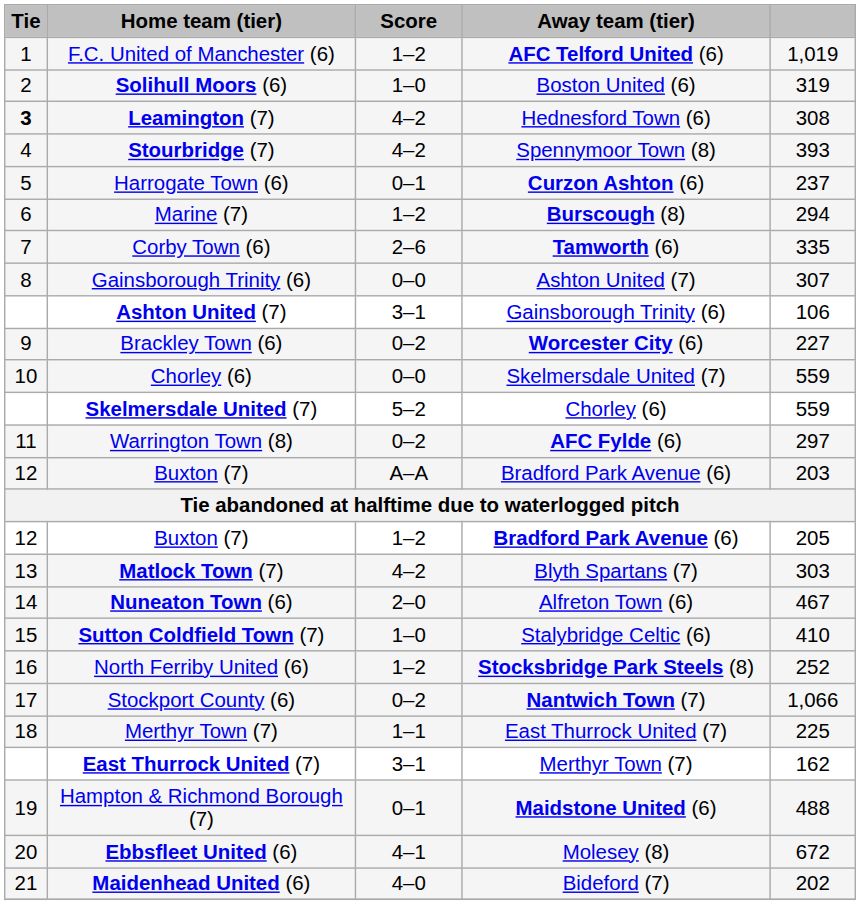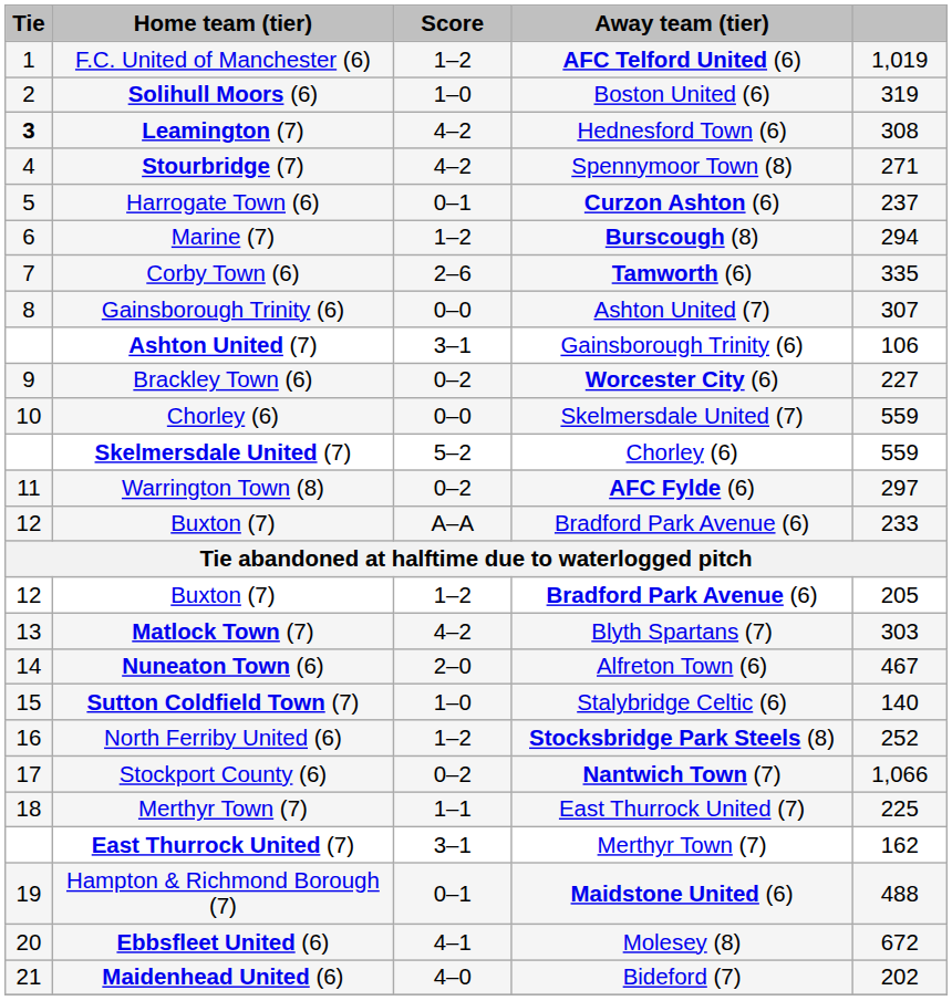 <table class="wikitable" style="width: 600px; background:WhiteSmoke; text-align:center; font-size:90%">
 <tr>
 <td scope="col" style="width:  5.00%; background:silver;"><strong>Tie</strong></td>
 <td scope="col" style="width: 36.25%; background:silver;"><strong>Home team (tier)</strong></td>
 <td scope="col" style="width: 12.50%; background:silver;"><strong>Score</strong></td>
 <td scope="col" style="width: 36.25%; background:silver;"><strong>Away team (tier)</strong></td>
 <td scope="col" style="width: 10.00%; background:silver;"><strong></strong></td>
 </tr>
 <tr>
 <td>1</td>
 <td><a href='#'>F.C. United of Manchester</a> (6)</td>
 <td>1–2</td>
 <td><strong><a href='#'>AFC Telford United</a></strong> (6)</td>
 <td>1,019</td>
 </tr>
 <tr>
 <td>2</td>
 <td><strong><a href='#'>Solihull Moors</a></strong> (6)</td>
 <td>1–0</td>
 <td><a href='#'>Boston United</a> (6)</td>
 <td>319</td>
 </tr>
 <tr>
 <td><strong>3</strong></td>
 <td><strong><a href='#'>Leamington</a></strong> (7)</td>
 <td>4–2</td>
 <td><a href='#'>Hednesford Town</a> (6)</td>
 <td>308</td>
 </tr>
 <tr>
 <td>4</td>
 <td><strong><a href='#'>Stourbridge</a></strong> (7)</td>
 <td>4–2</td>
 <td><a href='#'>Spennymoor Town</a> (8)</td>
-<td>393</td>
+<td>271</td>
 </tr>
 <tr>
 <td>5</td>
 <td><a href='#'>Harrogate Town</a> (6)</td>
 <td>0–1</td>
 <td><strong><a href='#'>Curzon Ashton</a></strong> (6)</td>
 <td>237</td>
 </tr>
 <tr>
 <td>6</td>
 <td><a href='#'>Marine</a> (7)</td>
 <td>1–2</td>
 <td><strong><a href='#'>Burscough</a></strong> (8)</td>
 <td>294</td>
 </tr>
 <tr>
 <td>7</td>
 <td><a href='#'>Corby Town</a> (6)</td>
 <td>2–6</td>
 <td><strong><a href='#'>Tamworth</a></strong> (6)</td>
 <td>335</td>
 </tr>
 <tr>
 <td>8</td>
 <td><a href='#'>Gainsborough Trinity</a> (6)</td>
 <td>0–0</td>
 <td><a href='#'>Ashton United</a> (7)</td>
 <td>307</td>
 </tr>
 <tr style="background:white;">
 <td><em></em></td>
 <td><strong><a href='#'>Ashton United</a></strong> (7)</td>
 <td>3–1</td>
 <td><a href='#'>Gainsborough Trinity</a> (6)</td>
 <td>106</td>
 </tr>
 <tr>
 <td>9</td>
 <td><a href='#'>Brackley Town</a> (6)</td>
 <td>0–2</td>
 <td><strong><a href='#'>Worcester City</a></strong> (6)</td>
 <td>227</td>
 </tr>
 <tr>
 <td>10</td>
 <td><a href='#'>Chorley</a> (6)</td>
 <td>0–0</td>
 <td><a href='#'>Skelmersdale United</a> (7)</td>
 <td>559</td>
 </tr>
 <tr style="background:white;">
 <td><em></em></td>
 <td><strong><a href='#'>Skelmersdale United</a></strong> (7)</td>
 <td>5–2</td>
 <td><a href='#'>Chorley</a> (6)</td>
 <td>559</td>
 </tr>
 <tr>
 <td>11</td>
 <td><a href='#'>Warrington Town</a> (8)</td>
 <td>0–2</td>
 <td><strong><a href='#'>AFC Fylde</a></strong> (6)</td>
 <td>297</td>
 </tr>
 <tr>
 <td>12</td>
 <td><a href='#'>Buxton</a> (7)</td>
 <td>A–A</td>
 <td><a href='#'>Bradford Park Avenue</a> (6)</td>
-<td>203</td>
+<td>233</td>
 </tr>
 <tr>
 <th colspan="5">Tie abandoned at halftime due to waterlogged pitch</th>
 </tr>
 <tr style="background:white;">
 <td>12</td>
 <td><a href='#'>Buxton</a> (7)</td>
 <td>1–2</td>
 <td><strong><a href='#'>Bradford Park Avenue</a></strong> (6)</td>
 <td>205</td>
 </tr>
 <tr>
 <td>13</td>
 <td><strong><a href='#'>Matlock Town</a></strong> (7)</td>
 <td>4–2</td>
 <td><a href='#'>Blyth Spartans</a> (7)</td>
 <td>303</td>
 </tr>
 <tr>
 <td>14</td>
 <td><strong><a href='#'>Nuneaton Town</a></strong> (6)</td>
 <td>2–0</td>
 <td><a href='#'>Alfreton Town</a> (6)</td>
 <td>467</td>
 </tr>
 <tr>
 <td>15</td>
 <td><strong><a href='#'>Sutton Coldfield Town</a></strong> (7)</td>
 <td>1–0</td>
 <td><a href='#'>Stalybridge Celtic</a> (6)</td>
-<td>410</td>
+<td>140</td>
 </tr>
 <tr>
 <td>16</td>
 <td><a href='#'>North Ferriby United</a> (6)</td>
 <td>1–2</td>
 <td><strong><a href='#'>Stocksbridge Park Steels</a></strong> (8)</td>
 <td>252</td>
 </tr>
 <tr>
 <td>17</td>
 <td><a href='#'>Stockport County</a> (6)</td>
 <td>0–2</td>
 <td><strong><a href='#'>Nantwich Town</a></strong> (7)</td>
 <td>1,066</td>
 </tr>
 <tr>
 <td>18</td>
 <td><a href='#'>Merthyr Town</a> (7)</td>
 <td>1–1</td>
 <td><a href='#'>East Thurrock United</a> (7)</td>
 <td>225</td>
 </tr>
 <tr style="background:white;">
 <td><em></em></td>
 <td><strong><a href='#'>East Thurrock United</a></strong> (7)</td>
 <td>3–1</td>
 <td><a href='#'>Merthyr Town</a> (7)</td>
 <td>162</td>
 </tr>
 <tr>
 <td>19</td>
 <td><a href='#'>Hampton & Richmond Borough</a> (7)</td>
 <td>0–1</td>
 <td><strong><a href='#'>Maidstone United</a></strong> (6)</td>
 <td>488</td>
 </tr>
 <tr>
 <td>20</td>
 <td><strong><a href='#'>Ebbsfleet United</a></strong> (6)</td>
 <td>4–1</td>
 <td><a href='#'>Molesey</a> (8)</td>
 <td>672</td>
 </tr>
 <tr>
 <td>21</td>
 <td><strong><a href='#'>Maidenhead United</a></strong> (6)</td>
 <td>4–0</td>
 <td><a href='#'>Bideford</a> (7)</td>
 <td>202</td>
 </tr>
 <tr>
 </tr>
 </table>
